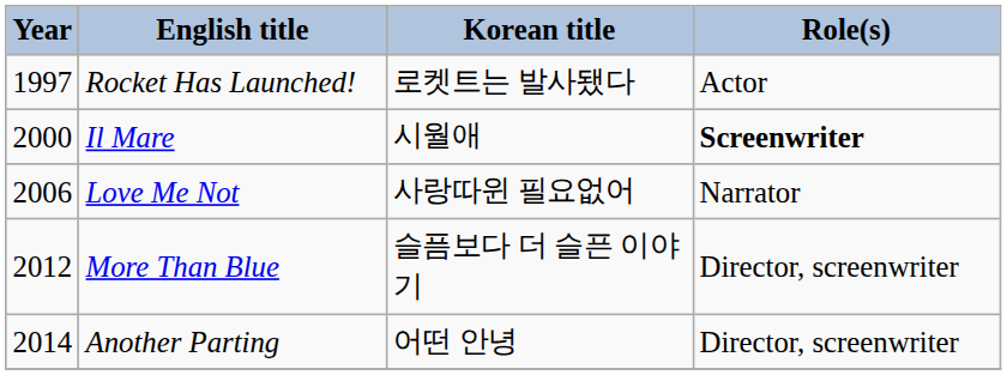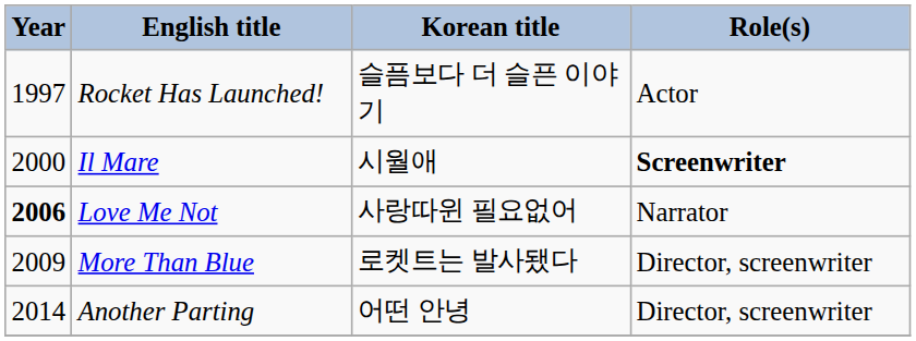 <table class="wikitable" style="font-size:95%;">
 <tr>
 <th style="background:#B0C4DE;">Year</th>
 <th style="background:#B0C4DE;" width = "150pt">English title</th>
 <th style="background:#B0C4DE;" width = "150pt">Korean title</th>
 <th style="background:#B0C4DE;" width = "150pt">Role(s)</th>
 </tr>
 <tr>
 <td>1997</td>
 <td><em>Rocket Has Launched!</em></td>
-<td>로켓트는 발사됐다</td>
+<td>슬픔보다 더 슬픈 이야기</td>
 <td>Actor</td>
 </tr>
 <tr>
 <td>2000</td>
 <td><em><a href='#'>Il Mare</a></em></td>
 <td>시월애</td>
 <td><strong>Screenwriter</strong></td>
 </tr>
 <tr>
-<td>2006</td>
+<td><strong>2006</strong></td>
 <td><em><a href='#'>Love Me Not</a></em></td>
 <td>사랑따윈 필요없어</td>
 <td>Narrator</td>
 </tr>
 <tr>
-<td>2012</td>
+<td>2009</td>
 <td><em><a href='#'>More Than Blue</a></em></td>
-<td>슬픔보다 더 슬픈 이야기</td>
+<td>로켓트는 발사됐다</td>
 <td>Director, screenwriter</td>
 </tr>
 <tr>
 <td>2014</td>
 <td><em>Another Parting</em></td>
 <td>어떤 안녕</td>
 <td>Director, screenwriter</td>
 </tr>
 <tr>
 </tr>
 </table>
